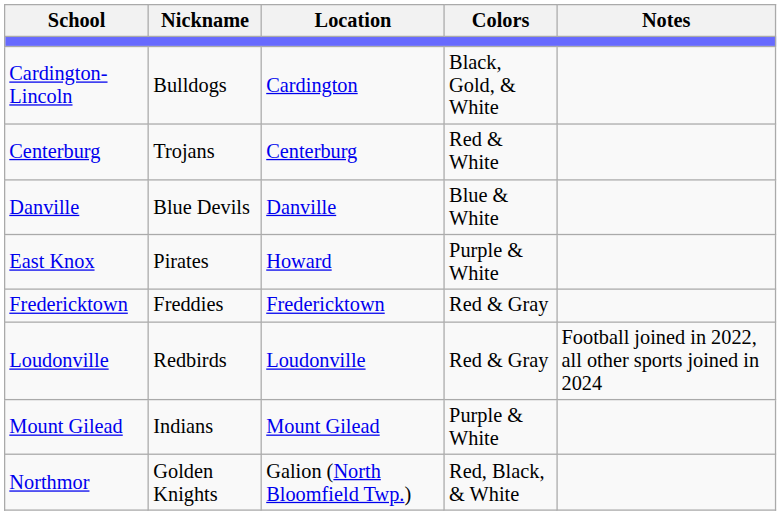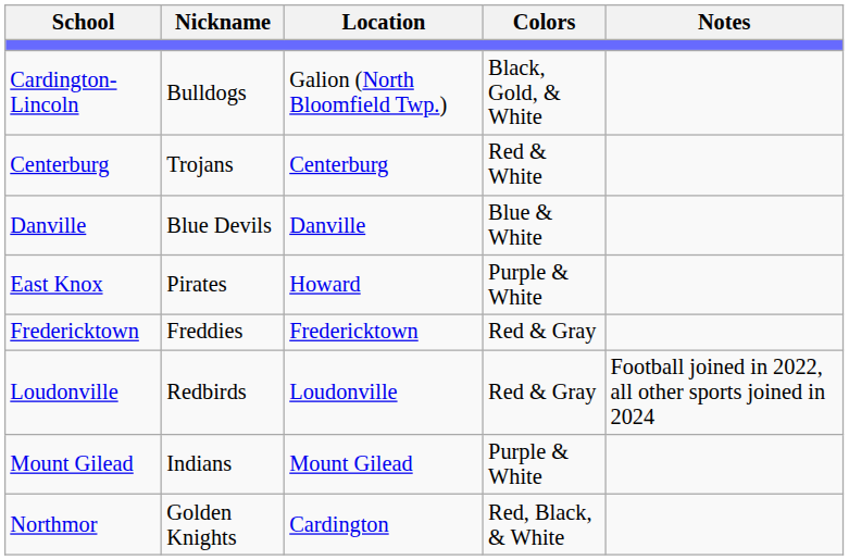 <table class="wikitable sortable">
 <tr>
 <th>School</th>
 <th>Nickname</th>
 <th>Location</th>
 <th>Colors</th>
 <th>Notes</th>
 </tr>
 <tr>
 <th colspan="7" style="background:#676AFE;"></th>
 </tr>
 <tr>
 <td><a href='#'>Cardington-Lincoln</a></td>
 <td>Bulldogs</td>
-<td><a href='#'>Cardington</a></td>
+<td>Galion (<a href='#'>North Bloomfield Twp.</a>)</td>
 <td>Black, Gold, & White <br>   </td>
 <td></td>
 </tr>
 <tr>
 <td><a href='#'>Centerburg</a></td>
 <td>Trojans</td>
 <td><a href='#'>Centerburg</a></td>
 <td>Red & White <br>  </td>
 <td></td>
 </tr>
 <tr>
 <td><a href='#'>Danville</a></td>
 <td>Blue Devils</td>
 <td><a href='#'>Danville</a></td>
 <td>Blue & White <br>  </td>
 <td></td>
 </tr>
 <tr>
 <td><a href='#'>East Knox</a></td>
 <td>Pirates</td>
 <td><a href='#'>Howard</a></td>
 <td>Purple & White <br>  </td>
 <td></td>
 </tr>
 <tr>
 <td><a href='#'>Fredericktown</a></td>
 <td>Freddies</td>
 <td><a href='#'>Fredericktown</a></td>
 <td>Red & Gray <br>  </td>
 <td></td>
 </tr>
 <tr>
 <td><a href='#'>Loudonville</a></td>
 <td>Redbirds</td>
 <td><a href='#'>Loudonville</a></td>
 <td>Red & Gray <br>  </td>
 <td>Football joined in 2022, all other sports joined in 2024</td>
 </tr>
 <tr>
 <td><a href='#'>Mount Gilead</a></td>
 <td>Indians</td>
 <td><a href='#'>Mount Gilead</a></td>
 <td>Purple & White <br>  </td>
 <td></td>
 </tr>
 <tr>
 <td><a href='#'>Northmor</a></td>
 <td>Golden Knights</td>
-<td>Galion (<a href='#'>North Bloomfield Twp.</a>)</td>
+<td><a href='#'>Cardington</a></td>
 <td>Red, Black, & White <br>   </td>
 <td></td>
 </tr>
 </table>
